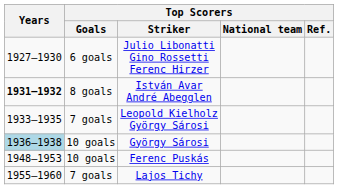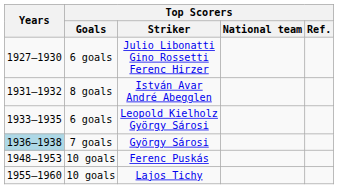 <table class=wikitable>
 <tr>
 <th rowspan=2>Years</th>
 <th colspan=6>Top Scorers</th>
 </tr>
 <tr>
 <th>Goals</th>
 <th>Striker</th>
 <th>National team</th>
 <th>Ref.</th>
 </tr>
 <tr align=center>
 <td>1927–1930</td>
 <td>6 goals</td>
 <td><a href='#'>Julio Libonatti</a> <br> <a href='#'>Gino Rossetti</a> <br> <a href='#'>Ferenc Hirzer</a></td>
 <td align=left> <br>  <br> </td>
 <td></td>
 </tr>
 <tr align=center>
-<td><strong>1931–1932</strong></td>
+<td>1931–1932</td>
 <td>8 goals</td>
 <td><a href='#'>István Avar</a> <br> <a href='#'>André Abegglen</a></td>
 <td align=left> <br> </td>
 <td></td>
 </tr>
 <tr align=center>
 <td>1933–1935</td>
-<td>7 goals</td>
+<td>6 goals</td>
 <td><a href='#'>Leopold Kielholz</a> <br> <a href='#'>György Sárosi</a></td>
 <td align=left> <br> </td>
 <td></td>
 </tr>
 <tr align=center>
 <td style="background: lightblue;">1936–1938</td>
-<td>10 goals</td>
+<td>7 goals</td>
 <td><a href='#'>György Sárosi</a></td>
 <td align=left></td>
 <td></td>
 </tr>
 <tr align=center>
 <td>1948–1953</td>
 <td>10 goals</td>
 <td><a href='#'>Ferenc Puskás</a></td>
 <td align=left></td>
 <td></td>
 </tr>
 <tr align=center>
 <td>1955–1960</td>
-<td>7 goals</td>
+<td>10 goals</td>
 <td><a href='#'>Lajos Tichy</a></td>
 <td align=left></td>
 <td></td>
 </tr>
 </table>
